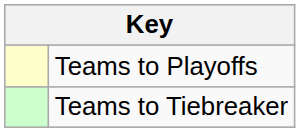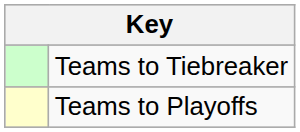 <table class="wikitable" style="text-align: center;">
 <tr>
 <th colspan=2>Key</th>
 </tr>
 <tr>
+<td style="background:#ccffcc; width:20px;"></td>
+<td align=left>Teams to Tiebreaker</td>
+</tr>
+<tr>
 <td style="background:#ffffcc; width:20px;"></td>
 <td align=left>Teams to Playoffs</td>
 </tr>
-<tr>
-<td style="background:#ccffcc; width:20px;"></td>
-<td align=left>Teams to Tiebreaker</td>
-</tr>
 </table>
